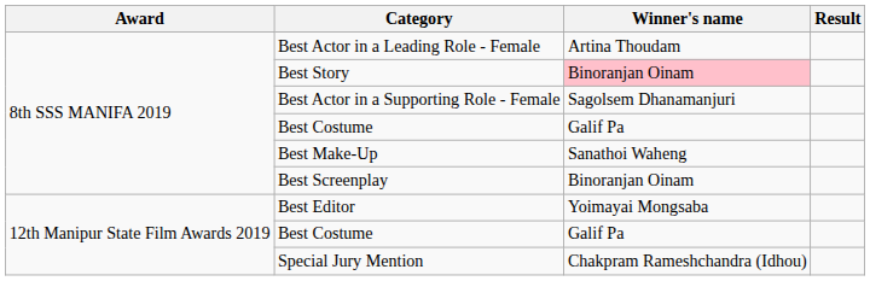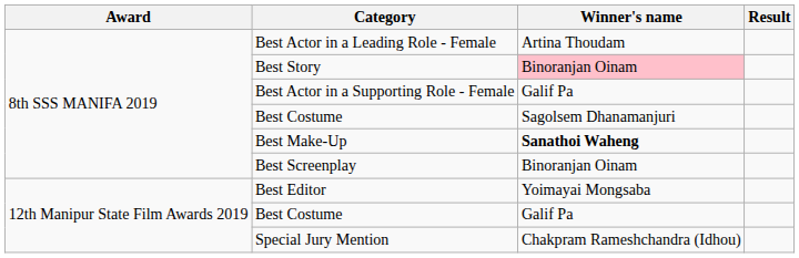 <table class="wikitable sortable">
 <tr>
 <th>Award</th>
 <th>Category</th>
 <th>Winner's name</th>
 <th>Result</th>
 </tr>
 <tr>
 <td rowspan="6">8th SSS MANIFA 2019</td>
 <td>Best Actor in a Leading Role - Female</td>
 <td>Artina Thoudam</td>
 <td></td>
 </tr>
 <tr>
 <td>Best Story</td>
 <td style="background: pink;">Binoranjan Oinam</td>
 <td></td>
 </tr>
 <tr>
 <td>Best Actor in a Supporting Role - Female</td>
+<td>Galif Pa</td>
+<td></td>
+</tr>
+<tr>
+<td>Best Costume</td>
 <td>Sagolsem Dhanamanjuri</td>
 <td></td>
 </tr>
 <tr>
-<td>Best Costume</td>
-<td>Galif Pa</td>
-<td></td>
-</tr>
-<tr>
 <td>Best Make-Up</td>
-<td>Sanathoi Waheng</td>
+<td><strong>Sanathoi Waheng</strong></td>
 <td></td>
 </tr>
 <tr>
 <td>Best Screenplay</td>
 <td>Binoranjan Oinam</td>
 <td></td>
 </tr>
 <tr>
 <td rowspan="3">12th Manipur State Film Awards 2019</td>
 <td>Best Editor</td>
 <td>Yoimayai Mongsaba</td>
 <td></td>
 </tr>
 <tr>
 <td>Best Costume</td>
 <td>Galif Pa</td>
 <td></td>
 </tr>
 <tr>
 <td>Special Jury Mention</td>
 <td>Chakpram Rameshchandra (Idhou)</td>
 <td></td>
 </tr>
 </table>
